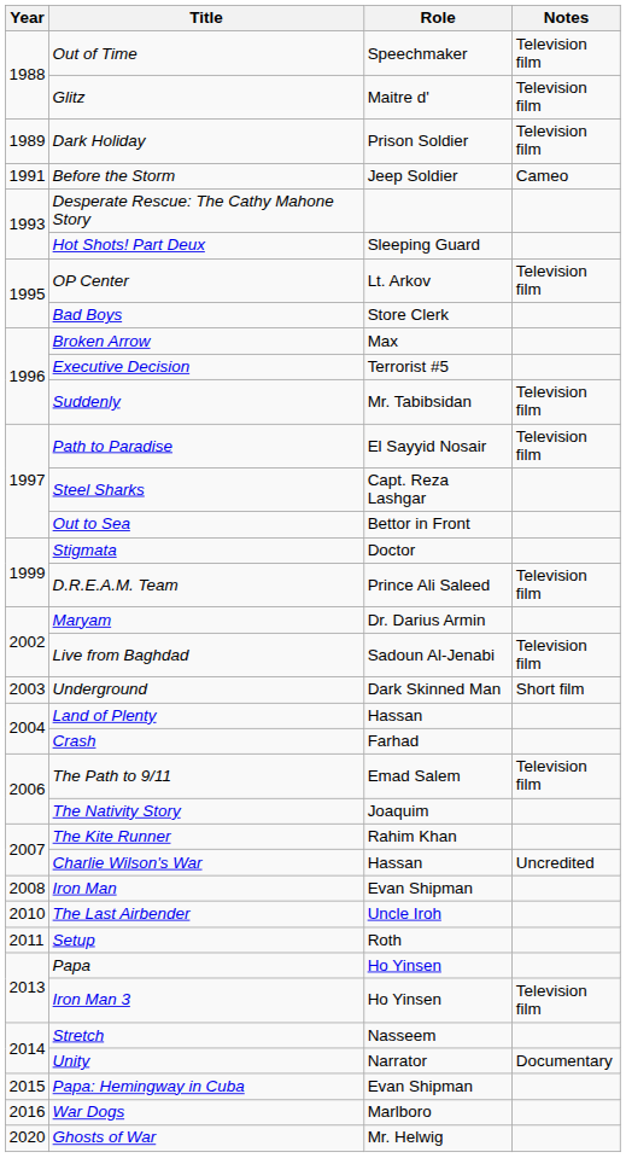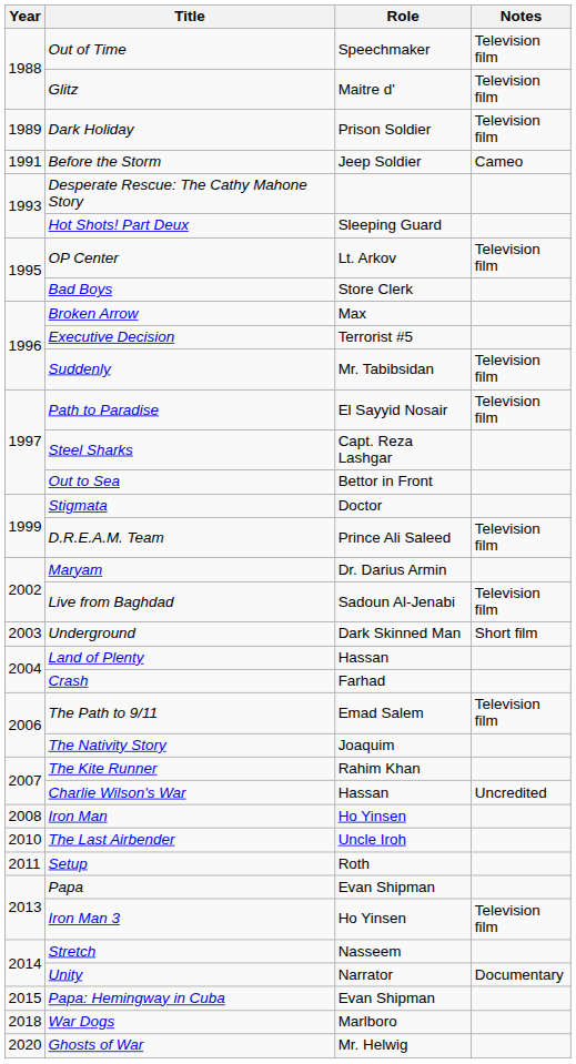 <table class="wikitable">
 <tr>
 <th>Year</th>
 <th>Title</th>
 <th>Role</th>
 <th>Notes</th>
 </tr>
 <tr>
 <td rowspan="2">1988</td>
 <td><em>Out of Time</em></td>
 <td>Speechmaker</td>
 <td>Television film</td>
 </tr>
 <tr>
 <td><em>Glitz</em></td>
 <td>Maitre d'</td>
 <td>Television film</td>
 </tr>
 <tr>
 <td>1989</td>
 <td><em>Dark Holiday</em></td>
 <td>Prison Soldier</td>
 <td>Television film</td>
 </tr>
 <tr>
 <td>1991</td>
 <td><em>Before the Storm</em></td>
 <td>Jeep Soldier</td>
 <td>Cameo</td>
 </tr>
 <tr>
 <td rowspan="2">1993</td>
 <td><em>Desperate Rescue: The Cathy Mahone Story</em></td>
 <td></td>
 <td></td>
 </tr>
 <tr>
 <td><em><a href='#'>Hot Shots! Part Deux</a></em></td>
 <td>Sleeping Guard</td>
 <td></td>
 </tr>
 <tr>
 <td rowspan="2">1995</td>
 <td><em>OP Center</em></td>
 <td>Lt. Arkov</td>
 <td>Television film</td>
 </tr>
 <tr>
 <td><em><a href='#'>Bad Boys</a></em></td>
 <td>Store Clerk</td>
 <td></td>
 </tr>
 <tr>
 <td rowspan="3">1996</td>
 <td><em><a href='#'>Broken Arrow</a></em></td>
 <td>Max</td>
 <td></td>
 </tr>
 <tr>
 <td><em><a href='#'>Executive Decision</a></em></td>
 <td>Terrorist #5</td>
 <td></td>
 </tr>
 <tr>
 <td><em><a href='#'>Suddenly</a></em></td>
 <td>Mr. Tabibsidan</td>
 <td>Television film</td>
 </tr>
 <tr>
 <td rowspan="3">1997</td>
 <td><em><a href='#'>Path to Paradise</a></em></td>
 <td>El Sayyid Nosair</td>
 <td>Television film</td>
 </tr>
 <tr>
 <td><em><a href='#'>Steel Sharks</a></em></td>
 <td>Capt. Reza Lashgar</td>
 <td></td>
 </tr>
 <tr>
 <td><em><a href='#'>Out to Sea</a></em></td>
 <td>Bettor in Front</td>
 <td></td>
 </tr>
 <tr>
 <td rowspan="2">1999</td>
 <td><em><a href='#'>Stigmata</a></em></td>
 <td>Doctor</td>
 <td></td>
 </tr>
 <tr>
 <td><em>D.R.E.A.M. Team</em></td>
 <td>Prince Ali Saleed</td>
 <td>Television film</td>
 </tr>
 <tr>
 <td rowspan="2">2002</td>
 <td><em><a href='#'>Maryam</a></em></td>
 <td>Dr. Darius Armin</td>
 <td></td>
 </tr>
 <tr>
 <td><em>Live from Baghdad</em></td>
 <td>Sadoun Al-Jenabi</td>
 <td>Television film</td>
 </tr>
 <tr>
 <td>2003</td>
 <td><em>Underground</em></td>
 <td>Dark Skinned Man</td>
 <td>Short film</td>
 </tr>
 <tr>
 <td rowspan="2">2004</td>
 <td><em><a href='#'>Land of Plenty</a></em></td>
 <td>Hassan</td>
 <td></td>
 </tr>
 <tr>
 <td><em><a href='#'>Crash</a></em></td>
 <td>Farhad</td>
 <td></td>
 </tr>
 <tr>
 <td rowspan="2">2006</td>
 <td><em>The Path to 9/11</em></td>
 <td>Emad Salem</td>
 <td>Television film</td>
 </tr>
 <tr>
 <td><em><a href='#'>The Nativity Story</a></em></td>
 <td>Joaquim</td>
 <td></td>
 </tr>
 <tr>
 <td rowspan="2">2007</td>
 <td><em><a href='#'>The Kite Runner</a></em></td>
 <td>Rahim Khan</td>
 <td></td>
 </tr>
 <tr>
 <td><em><a href='#'>Charlie Wilson's War</a></em></td>
 <td>Hassan</td>
 <td>Uncredited</td>
 </tr>
 <tr>
 <td>2008</td>
 <td><em><a href='#'>Iron Man</a></em></td>
-<td>Evan Shipman</td>
+<td><a href='#'>Ho Yinsen</a></td>
 <td></td>
 </tr>
 <tr>
 <td>2010</td>
 <td><em><a href='#'>The Last Airbender</a></em></td>
 <td><a href='#'>Uncle Iroh</a></td>
 <td></td>
 </tr>
 <tr>
 <td>2011</td>
 <td><em><a href='#'>Setup</a></em></td>
 <td>Roth</td>
 <td></td>
 </tr>
 <tr>
 <td rowspan="2">2013</td>
 <td><em>Papa</em></td>
-<td><a href='#'>Ho Yinsen</a></td>
+<td>Evan Shipman</td>
 <td></td>
 </tr>
 <tr>
 <td><em><a href='#'>Iron Man 3</a></em></td>
 <td>Ho Yinsen</td>
 <td>Television film</td>
 </tr>
 <tr>
 <td rowspan="2">2014</td>
 <td><em><a href='#'>Stretch</a></em></td>
 <td>Nasseem</td>
 <td></td>
 </tr>
 <tr>
 <td><em><a href='#'>Unity</a></em></td>
 <td>Narrator</td>
 <td>Documentary</td>
 </tr>
 <tr>
 <td>2015</td>
 <td><em><a href='#'>Papa: Hemingway in Cuba</a></em></td>
 <td>Evan Shipman</td>
 <td></td>
 </tr>
 <tr>
-<td>2016</td>
+<td>2018</td>
 <td><em><a href='#'>War Dogs</a></em></td>
 <td>Marlboro</td>
 <td></td>
 </tr>
 <tr>
 <td>2020</td>
 <td><em><a href='#'>Ghosts of War</a></em></td>
 <td>Mr. Helwig</td>
 <td></td>
 </tr>
 </table>
